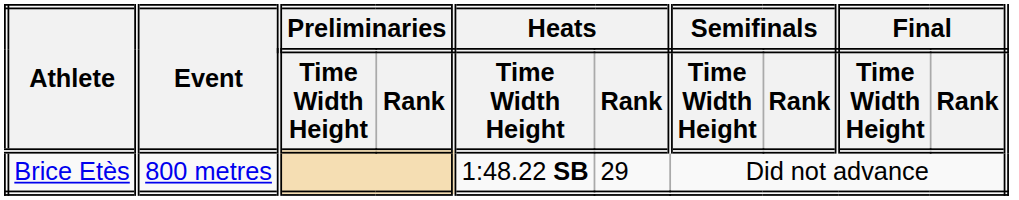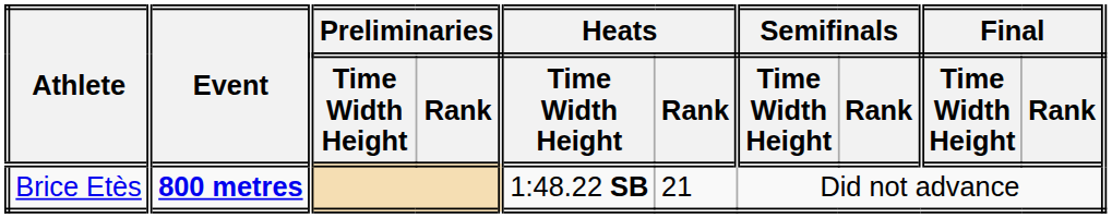 <table class=wikitable style="font-size:90%; border: double;">
 <tr>
 <th rowspan="2" style="border-right:double">Athlete</th>
 <th rowspan="2" style="border-right:double">Event</th>
 <th colspan="2" style="border-right:double; border-bottom:double;">Preliminaries</th>
 <th colspan="2" style="border-right:double; border-bottom:double;">Heats</th>
 <th colspan="2" style="border-right:double; border-bottom:double;">Semifinals</th>
 <th colspan="2" style="border-right:double; border-bottom:double;">Final</th>
 </tr>
 <tr>
 <th>Time<br>Width<br>Height</th>
 <th style="border-right:double">Rank</th>
 <th>Time<br>Width<br>Height</th>
 <th style="border-right:double">Rank</th>
 <th>Time<br>Width<br>Height</th>
 <th style="border-right:double">Rank</th>
 <th>Time<br>Width<br>Height</th>
 <th style="border-right:double">Rank</th>
 </tr>
 <tr style="border-top: double;">
 <td style="border-right:double"><a href='#'>Brice Etès</a></td>
-<td style="border-right:double"><a href='#'>800 metres</a></td>
+<td style="border-right:double"><strong><a href='#'>800 metres</a></strong></td>
 <td style="border-right:double" colspan= 2 bgcolor="wheat"></td>
 <td align=center>1:48.22 <strong>SB</strong></td>
-<td salign=center tyle="border-right:double">29</td>
+<td salign=center tyle="border-right:double">21</td>
 <td colspan="4" align=center>Did not advance</td>
 </tr>
 </table>
